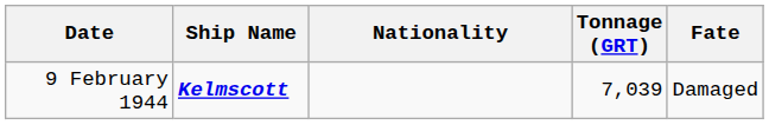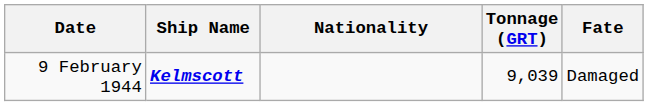 <table class="wikitable sortable">
 <tr>
 <th width="100px">Date</th>
 <th width="80px">Ship Name</th>
 <th width="160px">Nationality</th>
 <th width="25px">Tonnage <br>(<a href='#'>GRT</a>)</th>
 <th width="50px">Fate</th>
 </tr>
 <tr>
 <td align="right">9 February 1944</td>
 <td align="left"><strong><a href='#'><em>Kelmscott</em></a></strong></td>
 <td align="left"></td>
-<td align="right">7,039</td>
+<td align="right">9,039</td>
 <td align="left">Damaged</td>
 </tr>
 </table>
